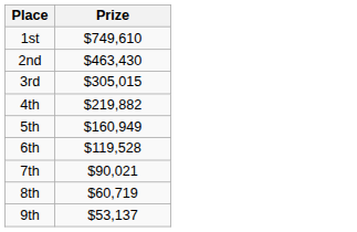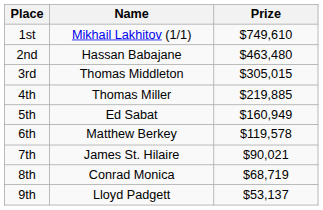 <table class="wikitable">
 <tr>
 <th width="50">Place</th>
+<th width="200">Name</th>
 <th width="125">Prize</th>
 </tr>
 <tr>
 <td align = "center">1st</td>
+<td align = "center"><a href='#'>Mikhail Lakhitov</a> (1/1)</td>
 <td align = "center">$749,610</td>
 </tr>
 <tr>
 <td align = "center">2nd</td>
-<td align = "center">$463,430</td>
+<td align = "center">Hassan Babajane</td>
+<td align = "center">$463,480</td>
 </tr>
 <tr>
 <td align = "center">3rd</td>
+<td align = "center">Thomas Middleton</td>
 <td align = "center">$305,015</td>
 </tr>
 <tr>
 <td align = "center">4th</td>
-<td align = "center">$219,882</td>
+<td align = "center">Thomas Miller</td>
+<td align = "center">$219,885</td>
 </tr>
 <tr>
 <td align = "center">5th</td>
+<td align = "center">Ed Sabat</td>
 <td align = "center">$160,949</td>
 </tr>
 <tr>
 <td align = "center">6th</td>
-<td align = "center">$119,528</td>
+<td align = "center">Matthew Berkey</td>
+<td align = "center">$119,578</td>
 </tr>
 <tr>
 <td align = "center">7th</td>
+<td align = "center">James St. Hilaire</td>
 <td align = "center">$90,021</td>
 </tr>
 <tr>
 <td align = "center">8th</td>
-<td align = "center">$60,719</td>
+<td align = "center">Conrad Monica</td>
+<td align = "center">$68,719</td>
 </tr>
 <tr>
 <td align = "center">9th</td>
+<td align = "center">Lloyd Padgett</td>
 <td align = "center">$53,137</td>
 </tr>
 </table>
